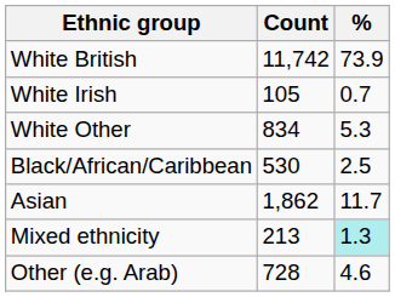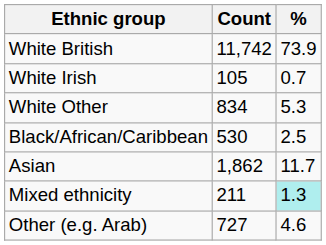 <table class="wikitable sortable">
 <tr>
 <th>Ethnic group</th>
 <th>Count</th>
 <th>%</th>
 </tr>
 <tr>
 <td>White British</td>
 <td>11,742</td>
 <td>73.9</td>
 </tr>
 <tr>
 <td>White Irish</td>
 <td>105</td>
 <td>0.7</td>
 </tr>
 <tr>
 <td>White Other</td>
 <td>834</td>
 <td>5.3</td>
 </tr>
 <tr>
 <td>Black/African/Caribbean</td>
 <td>530</td>
 <td>2.5</td>
 </tr>
 <tr>
 <td>Asian</td>
 <td>1,862</td>
 <td>11.7</td>
 </tr>
 <tr>
 <td>Mixed ethnicity</td>
-<td>213</td>
+<td>211</td>
 <td style="background: paleturquoise;">1.3</td>
 </tr>
 <tr>
 <td>Other (e.g. Arab)</td>
-<td>728</td>
+<td>727</td>
 <td>4.6</td>
 </tr>
 </table>
